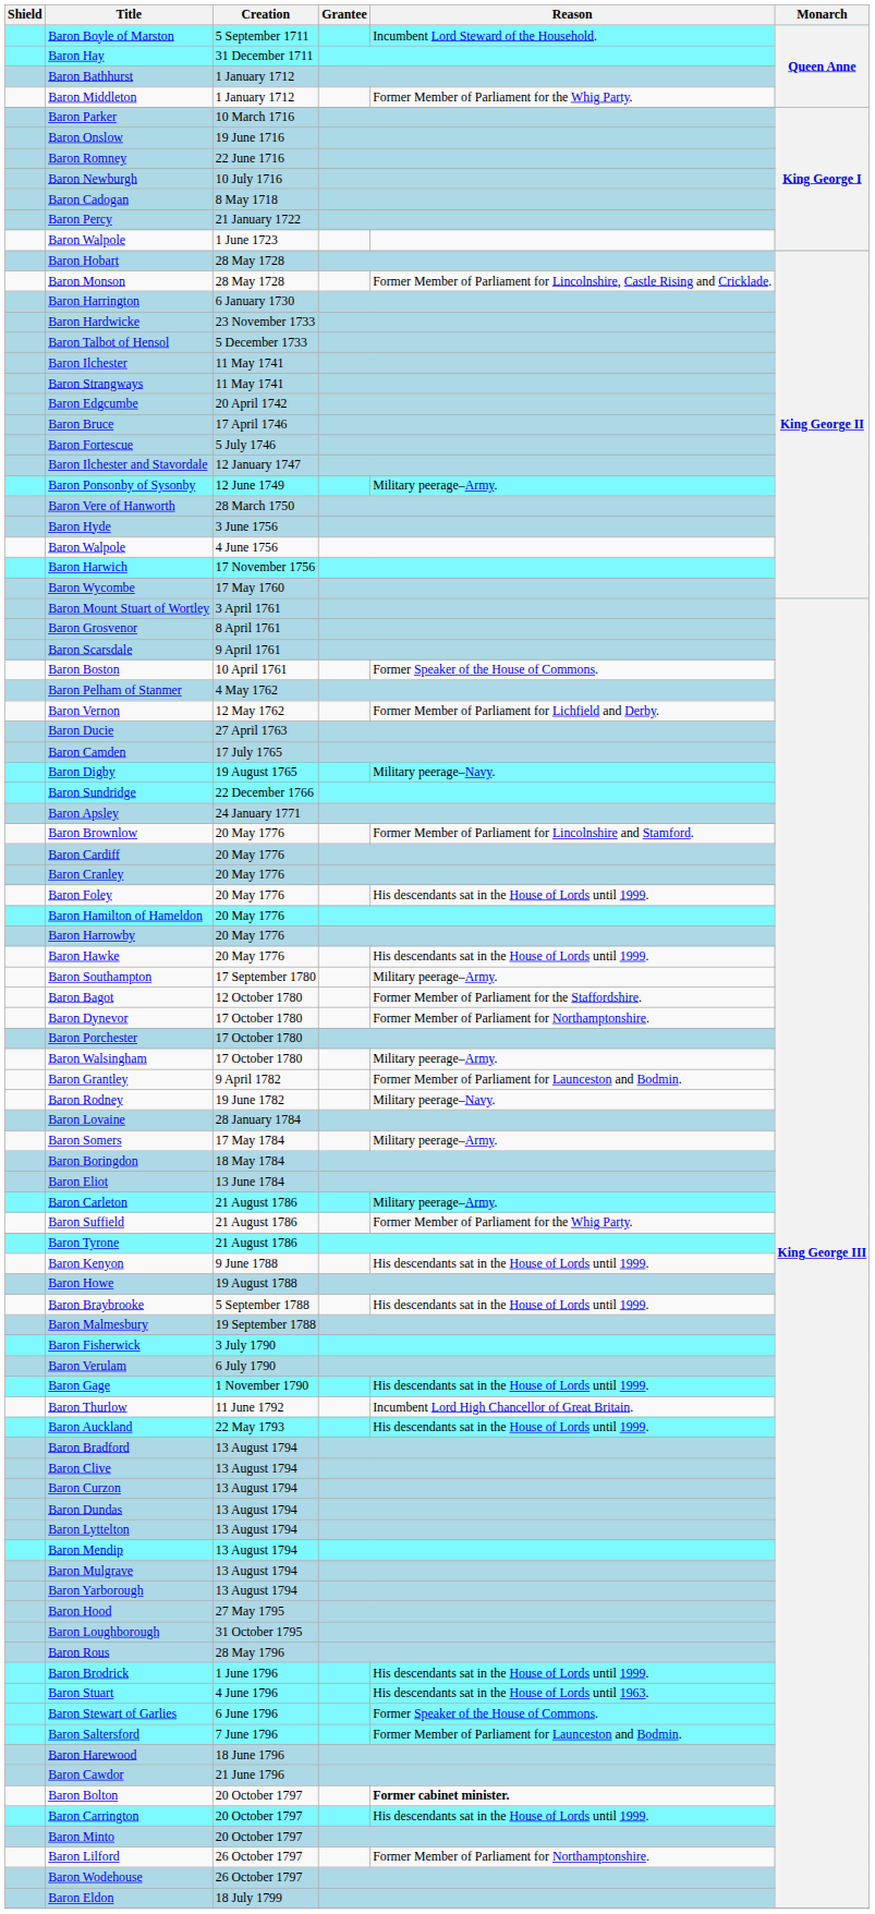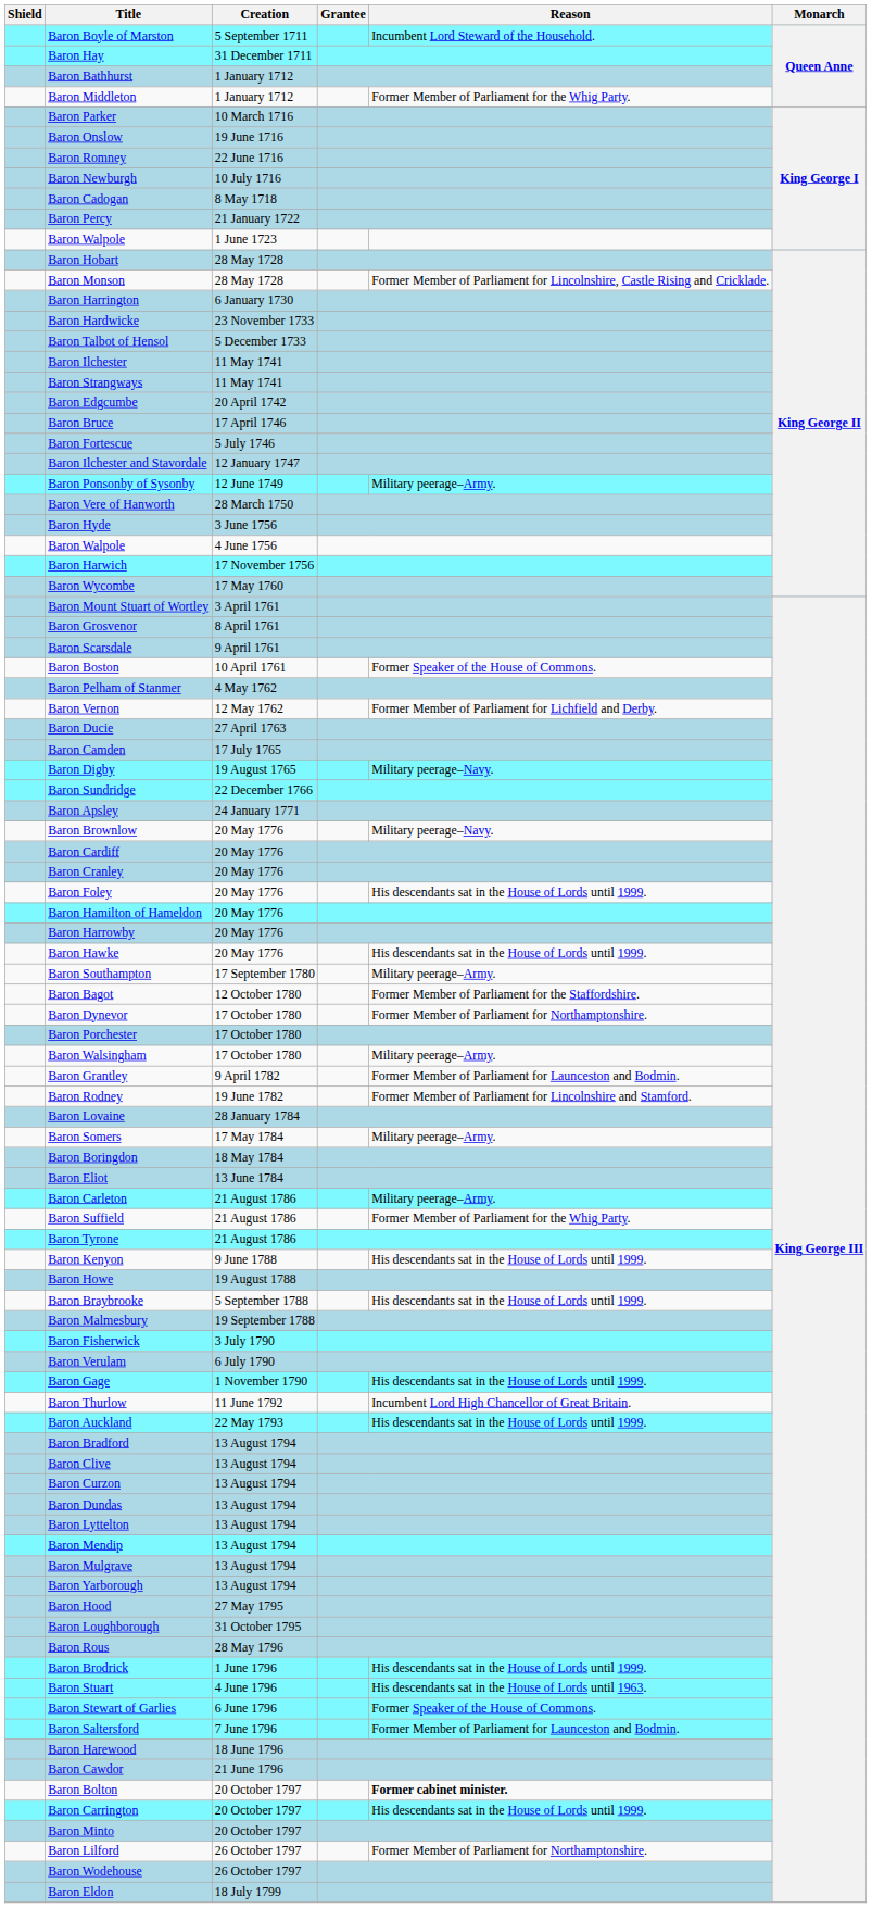 <table class="wikitable sortable">
 <tr>
 <th>Shield</th>
 <th>Title</th>
 <th>Creation</th>
 <th>Grantee</th>
 <th>Reason</th>
 <th>Monarch</th>
 </tr>
 <tr style="background:#7DF9FF">
 <td align=center></td>
 <td><a href='#'>Baron Boyle of Marston</a></td>
 <td>5 September 1711</td>
 <td></td>
 <td>Incumbent <a href='#'>Lord Steward of the Household</a>.</td>
 <th rowspan=4><a href='#'>Queen Anne</a></th>
 </tr>
 <tr style="background:#7DF9FF">
 <td align=center></td>
 <td><a href='#'>Baron Hay</a></td>
 <td>31 December 1711</td>
 <td colspan=2></td>
 </tr>
 <tr style="background:#ADD8E6">
 <td align=center></td>
 <td><a href='#'>Baron Bathhurst</a></td>
 <td>1 January 1712</td>
 <td colspan=2></td>
 </tr>
 <tr>
 <td align=center></td>
 <td><a href='#'>Baron Middleton</a></td>
 <td>1 January 1712</td>
 <td></td>
 <td>Former Member of Parliament for the <a href='#'>Whig Party</a>.</td>
 </tr>
 <tr style="background:#ADD8E6">
 <td align=center></td>
 <td><a href='#'>Baron Parker</a></td>
 <td>10 March 1716</td>
 <td colspan=2></td>
 <th rowspan=7><a href='#'>King George I</a></th>
 </tr>
 <tr style="background:#ADD8E6">
 <td align=center></td>
 <td><a href='#'>Baron Onslow</a></td>
 <td>19 June 1716</td>
 <td colspan=2></td>
 </tr>
 <tr style="background:#ADD8E6">
 <td align=center></td>
 <td><a href='#'>Baron Romney</a></td>
 <td>22 June 1716</td>
 <td colspan=2></td>
 </tr>
 <tr style="background:#ADD8E6">
 <td align=center></td>
 <td><a href='#'>Baron Newburgh</a></td>
 <td>10 July 1716</td>
 <td colspan=2></td>
 </tr>
 <tr style="background:#ADD8E6">
 <td align=center></td>
 <td><a href='#'>Baron Cadogan</a></td>
 <td>8 May 1718</td>
 <td colspan=2></td>
 </tr>
 <tr style="background:#ADD8E6">
 <td align=center></td>
 <td><a href='#'>Baron Percy</a></td>
 <td>21 January 1722</td>
 <td colspan=2></td>
 </tr>
 <tr>
 <td align=center></td>
 <td><a href='#'>Baron Walpole</a></td>
 <td>1 June 1723</td>
 <td></td>
 <td></td>
 </tr>
 <tr style="background:#ADD8E6">
 <td align=center></td>
 <td><a href='#'>Baron Hobart</a></td>
 <td>28 May 1728</td>
 <td colspan=2></td>
 <th rowspan=17><a href='#'>King George II</a></th>
 </tr>
 <tr>
 <td align=center></td>
 <td><a href='#'>Baron Monson</a></td>
 <td>28 May 1728</td>
 <td></td>
 <td>Former Member of Parliament for <a href='#'>Lincolnshire</a>, <a href='#'>Castle Rising</a> and <a href='#'>Cricklade</a>.</td>
 </tr>
 <tr style="background:#ADD8E6">
 <td align=center></td>
 <td><a href='#'>Baron Harrington</a></td>
 <td>6 January 1730</td>
 <td colspan=2></td>
 </tr>
 <tr style="background:#ADD8E6">
 <td align=center></td>
 <td><a href='#'>Baron Hardwicke</a></td>
 <td>23 November 1733</td>
 <td colspan=2></td>
 </tr>
 <tr style="background:#ADD8E6">
 <td align=center></td>
 <td><a href='#'>Baron Talbot of Hensol</a></td>
 <td>5 December 1733</td>
 <td colspan=2></td>
 </tr>
 <tr style="background:#ADD8E6">
 <td align=center></td>
 <td><a href='#'>Baron Ilchester</a></td>
 <td>11 May 1741</td>
 <td colspan=2></td>
 </tr>
 <tr style="background:#ADD8E6">
 <td align=center></td>
 <td><a href='#'>Baron Strangways</a></td>
 <td>11 May 1741</td>
 <td colspan=2></td>
 </tr>
 <tr style="background:#ADD8E6">
 <td align=center></td>
 <td><a href='#'>Baron Edgcumbe</a></td>
 <td>20 April 1742</td>
 <td colspan=2></td>
 </tr>
 <tr style="background:#ADD8E6">
 <td align=center></td>
 <td><a href='#'>Baron Bruce</a></td>
 <td>17 April 1746</td>
 <td colspan=2></td>
 </tr>
 <tr style="background:#ADD8E6">
 <td align=center></td>
 <td><a href='#'>Baron Fortescue</a></td>
 <td>5 July 1746</td>
 <td colspan=2></td>
 </tr>
 <tr style="background:#ADD8E6">
 <td align=center></td>
 <td><a href='#'>Baron Ilchester and Stavordale</a></td>
 <td>12 January 1747</td>
 <td colspan=2></td>
 </tr>
 <tr style="background:#7DF9FF">
 <td align=center></td>
 <td><a href='#'>Baron Ponsonby of Sysonby</a></td>
 <td>12 June 1749</td>
 <td></td>
 <td>Military peerage–<a href='#'>Army</a>.</td>
 </tr>
 <tr style="background:#ADD8E6">
 <td align=center></td>
 <td><a href='#'>Baron Vere of Hanworth</a></td>
 <td>28 March 1750</td>
 <td colspan=2></td>
 </tr>
 <tr style="background:#ADD8E6">
 <td align=center></td>
 <td><a href='#'>Baron Hyde</a></td>
 <td>3 June 1756</td>
 <td colspan=2></td>
 </tr>
 <tr>
 <td align=center></td>
 <td><a href='#'>Baron Walpole</a></td>
 <td>4 June 1756</td>
 <td colspan=2></td>
 </tr>
 <tr style="background:#7DF9FF">
 <td align=center></td>
 <td><a href='#'>Baron Harwich</a></td>
 <td>17 November 1756</td>
 <td colspan=2></td>
 </tr>
 <tr style="background:#ADD8E6">
 <td align=center></td>
 <td><a href='#'>Baron Wycombe</a></td>
 <td>17 May 1760</td>
 <td colspan=2></td>
 </tr>
 <tr style="background:#ADD8E6">
 <td align=center></td>
 <td><a href='#'>Baron Mount Stuart of Wortley</a></td>
 <td>3 April 1761</td>
 <td colspan=2></td>
 <th rowspan=64><a href='#'>King George III</a></th>
 </tr>
 <tr style="background:#ADD8E6">
 <td align=center></td>
 <td><a href='#'>Baron Grosvenor</a></td>
 <td>8 April 1761</td>
 <td colspan=2></td>
 </tr>
 <tr style="background:#ADD8E6">
 <td align=center></td>
 <td><a href='#'>Baron Scarsdale</a></td>
 <td>9 April 1761</td>
 <td colspan=2></td>
 </tr>
 <tr>
 <td align=center></td>
 <td><a href='#'>Baron Boston</a></td>
 <td>10 April 1761</td>
 <td></td>
 <td>Former <a href='#'>Speaker of the House of Commons</a>.</td>
 </tr>
 <tr style="background:#ADD8E6">
 <td align=center></td>
 <td><a href='#'>Baron Pelham of Stanmer</a></td>
 <td>4 May 1762</td>
 <td colspan=2></td>
 </tr>
 <tr>
 <td align=center></td>
 <td><a href='#'>Baron Vernon</a></td>
 <td>12 May 1762</td>
 <td></td>
 <td>Former Member of Parliament for <a href='#'>Lichfield</a> and <a href='#'>Derby</a>.</td>
 </tr>
 <tr style="background:#ADD8E6">
 <td align=center></td>
 <td><a href='#'>Baron Ducie</a></td>
 <td>27 April 1763</td>
 <td colspan=2></td>
 </tr>
 <tr style="background:#ADD8E6">
 <td align=center></td>
 <td><a href='#'>Baron Camden</a></td>
 <td>17 July 1765</td>
 <td colspan=2></td>
 </tr>
 <tr style="background:#7DF9FF">
 <td align=center></td>
 <td><a href='#'>Baron Digby</a></td>
 <td>19 August 1765</td>
 <td></td>
 <td>Military peerage–<a href='#'>Navy</a>.</td>
 </tr>
 <tr style="background:#7DF9FF">
 <td align=center></td>
 <td><a href='#'>Baron Sundridge</a></td>
 <td>22 December 1766</td>
 <td colspan=2></td>
 </tr>
 <tr style="background:#ADD8E6">
 <td align=center></td>
 <td><a href='#'>Baron Apsley</a></td>
 <td>24 January 1771</td>
 <td colspan=2></td>
 </tr>
 <tr>
 <td align=center></td>
 <td><a href='#'>Baron Brownlow</a></td>
 <td>20 May 1776</td>
 <td></td>
-<td>Former Member of Parliament for <a href='#'>Lincolnshire</a> and <a href='#'>Stamford</a>.</td>
+<td>Military peerage–<a href='#'>Navy</a>.</td>
 </tr>
 <tr style="background:#ADD8E6">
 <td align=center></td>
 <td><a href='#'>Baron Cardiff</a></td>
 <td>20 May 1776</td>
 <td colspan=2></td>
 </tr>
 <tr style="background:#ADD8E6">
 <td align=center></td>
 <td><a href='#'>Baron Cranley</a></td>
 <td>20 May 1776</td>
 <td colspan=2></td>
 </tr>
 <tr>
 <td align=center></td>
 <td><a href='#'>Baron Foley</a></td>
 <td>20 May 1776</td>
 <td></td>
 <td>His descendants sat in the <a href='#'>House of Lords</a> until <a href='#'>1999</a>.</td>
 </tr>
 <tr style="background:#7DF9FF">
 <td align=center></td>
 <td><a href='#'>Baron Hamilton of Hameldon</a></td>
 <td>20 May 1776</td>
 <td colspan=2></td>
 </tr>
 <tr style="background:#ADD8E6">
 <td align=center></td>
 <td><a href='#'>Baron Harrowby</a></td>
 <td>20 May 1776</td>
 <td colspan=2></td>
 </tr>
 <tr>
 <td align=center></td>
 <td><a href='#'>Baron Hawke</a></td>
 <td>20 May 1776</td>
 <td></td>
 <td>His descendants sat in the <a href='#'>House of Lords</a> until <a href='#'>1999</a>.</td>
 </tr>
 <tr>
 <td align=center></td>
 <td><a href='#'>Baron Southampton</a></td>
 <td>17 September 1780</td>
 <td></td>
 <td>Military peerage–<a href='#'>Army</a>.</td>
 </tr>
 <tr>
 <td align=center></td>
 <td><a href='#'>Baron Bagot</a></td>
 <td>12 October 1780</td>
 <td></td>
 <td>Former Member of Parliament for the <a href='#'>Staffordshire</a>.</td>
 </tr>
 <tr>
 <td align=center></td>
 <td><a href='#'>Baron Dynevor</a></td>
 <td>17 October 1780</td>
 <td></td>
 <td>Former Member of Parliament for <a href='#'>Northamptonshire</a>.</td>
 </tr>
 <tr style="background:#ADD8E6">
 <td align=center></td>
 <td><a href='#'>Baron Porchester</a></td>
 <td>17 October 1780</td>
 <td colspan=2></td>
 </tr>
 <tr>
 <td align=center></td>
 <td><a href='#'>Baron Walsingham</a></td>
 <td>17 October 1780</td>
 <td></td>
 <td>Military peerage–<a href='#'>Army</a>.</td>
 </tr>
 <tr>
 <td align=center></td>
 <td><a href='#'>Baron Grantley</a></td>
 <td>9 April 1782</td>
 <td></td>
 <td>Former Member of Parliament for <a href='#'>Launceston</a> and <a href='#'>Bodmin</a>.</td>
 </tr>
 <tr>
 <td align=center></td>
 <td><a href='#'>Baron Rodney</a></td>
 <td>19 June 1782</td>
 <td></td>
-<td>Military peerage–<a href='#'>Navy</a>.</td>
+<td>Former Member of Parliament for <a href='#'>Lincolnshire</a> and <a href='#'>Stamford</a>.</td>
 </tr>
 <tr style="background:#ADD8E6">
 <td align=center></td>
 <td><a href='#'>Baron Lovaine</a></td>
 <td>28 January 1784</td>
 <td colspan=2></td>
 </tr>
 <tr>
 <td align=center><br></td>
 <td><a href='#'>Baron Somers</a></td>
 <td>17 May 1784</td>
 <td></td>
 <td>Military peerage–<a href='#'>Army</a>.</td>
 </tr>
 <tr style="background:#ADD8E6">
 <td align=center></td>
 <td><a href='#'>Baron Boringdon</a></td>
 <td>18 May 1784</td>
 <td colspan=2></td>
 </tr>
 <tr style="background:#ADD8E6">
 <td align=center></td>
 <td><a href='#'>Baron Eliot</a></td>
 <td>13 June 1784</td>
 <td colspan=2></td>
 </tr>
 <tr style="background:#7DF9FF">
 <td align=center></td>
 <td><a href='#'>Baron Carleton</a></td>
 <td>21 August 1786</td>
 <td></td>
 <td>Military peerage–<a href='#'>Army</a>.</td>
 </tr>
 <tr>
 <td align=center></td>
 <td><a href='#'>Baron Suffield</a></td>
 <td>21 August 1786</td>
 <td></td>
 <td>Former Member of Parliament for the <a href='#'>Whig Party</a>.</td>
 </tr>
 <tr style="background:#7DF9FF">
 <td align=center></td>
 <td><a href='#'>Baron Tyrone</a></td>
 <td>21 August 1786</td>
 <td colspan=2></td>
 </tr>
 <tr>
 <td align=center></td>
 <td><a href='#'>Baron Kenyon</a></td>
 <td>9 June 1788</td>
 <td></td>
 <td>His descendants sat in the <a href='#'>House of Lords</a> until <a href='#'>1999</a>.</td>
 </tr>
 <tr style="background:#ADD8E6">
 <td align=center></td>
 <td><a href='#'>Baron Howe</a></td>
 <td>19 August 1788</td>
 <td colspan=2></td>
 </tr>
 <tr>
 <td align=center></td>
 <td><a href='#'>Baron Braybrooke</a></td>
 <td>5 September 1788</td>
 <td></td>
 <td>His descendants sat in the <a href='#'>House of Lords</a> until <a href='#'>1999</a>.</td>
 </tr>
 <tr style="background:#ADD8E6">
 <td align=center></td>
 <td><a href='#'>Baron Malmesbury</a></td>
 <td>19 September 1788</td>
 <td colspan=2></td>
 </tr>
 <tr style="background:#7DF9FF">
 <td align=center></td>
 <td><a href='#'>Baron Fisherwick</a></td>
 <td>3 July 1790</td>
 <td colspan=2></td>
 </tr>
 <tr style="background:#ADD8E6">
 <td align=center></td>
 <td><a href='#'>Baron Verulam</a></td>
 <td>6 July 1790</td>
 <td colspan=2></td>
 </tr>
 <tr style="background:#7DF9FF">
 <td align=center></td>
 <td><a href='#'>Baron Gage</a></td>
 <td>1 November 1790</td>
 <td></td>
 <td>His descendants sat in the <a href='#'>House of Lords</a> until <a href='#'>1999</a>.</td>
 </tr>
 <tr>
 <td align=center></td>
 <td><a href='#'>Baron Thurlow</a></td>
 <td>11 June 1792</td>
 <td></td>
 <td>Incumbent <a href='#'>Lord High Chancellor of Great Britain</a>.</td>
 </tr>
 <tr style="background:#7DF9FF">
 <td align=center></td>
 <td><a href='#'>Baron Auckland</a></td>
 <td>22 May 1793</td>
 <td></td>
 <td>His descendants sat in the <a href='#'>House of Lords</a> until <a href='#'>1999</a>.</td>
 </tr>
 <tr style="background:#ADD8E6">
 <td align=center></td>
 <td><a href='#'>Baron Bradford</a></td>
 <td>13 August 1794</td>
 <td colspan=2></td>
 </tr>
 <tr style="background:#ADD8E6">
 <td align=center></td>
 <td><a href='#'>Baron Clive</a></td>
 <td>13 August 1794</td>
 <td colspan=2></td>
 </tr>
 <tr style="background:#ADD8E6">
 <td align=center></td>
 <td><a href='#'>Baron Curzon</a></td>
 <td>13 August 1794</td>
 <td colspan=2></td>
 </tr>
 <tr style="background:#ADD8E6">
 <td align=center></td>
 <td><a href='#'>Baron Dundas</a></td>
 <td>13 August 1794</td>
 <td colspan=2></td>
 </tr>
 <tr style="background:#ADD8E6">
 <td align=center></td>
 <td><a href='#'>Baron Lyttelton</a></td>
 <td>13 August 1794</td>
 <td colspan=2></td>
 </tr>
 <tr style="background:#7DF9FF">
 <td align=center></td>
 <td><a href='#'>Baron Mendip</a></td>
 <td>13 August 1794</td>
 <td colspan=2></td>
 </tr>
 <tr style="background:#ADD8E6">
 <td align=center></td>
 <td><a href='#'>Baron Mulgrave</a></td>
 <td>13 August 1794</td>
 <td colspan=2></td>
 </tr>
 <tr style="background:#ADD8E6">
 <td align=center></td>
 <td><a href='#'>Baron Yarborough</a></td>
 <td>13 August 1794</td>
 <td colspan=2></td>
 </tr>
 <tr style="background:#ADD8E6">
 <td align=center></td>
 <td><a href='#'>Baron Hood</a></td>
 <td>27 May 1795</td>
 <td colspan=2></td>
 </tr>
 <tr style="background:#ADD8E6">
 <td align=center></td>
 <td><a href='#'>Baron Loughborough</a></td>
 <td>31 October 1795</td>
 <td colspan=2></td>
 </tr>
 <tr style="background:#ADD8E6">
 <td align=center></td>
 <td><a href='#'>Baron Rous</a></td>
 <td>28 May 1796</td>
 <td colspan=2></td>
 </tr>
 <tr style="background:#7DF9FF">
 <td align=center></td>
 <td><a href='#'>Baron Brodrick</a></td>
 <td>1 June 1796</td>
 <td></td>
 <td>His descendants sat in the <a href='#'>House of Lords</a> until <a href='#'>1999</a>.</td>
 </tr>
 <tr style="background:#7DF9FF">
 <td align=center></td>
 <td><a href='#'>Baron Stuart</a></td>
 <td>4 June 1796</td>
 <td></td>
 <td>His descendants sat in the <a href='#'>House of Lords</a> until <a href='#'>1963</a>.</td>
 </tr>
 <tr style="background:#7DF9FF">
 <td align=center></td>
 <td><a href='#'>Baron Stewart of Garlies</a></td>
 <td>6 June 1796</td>
 <td></td>
 <td>Former <a href='#'>Speaker of the House of Commons</a>.</td>
 </tr>
 <tr style="background:#7DF9FF">
 <td align=center></td>
 <td><a href='#'>Baron Saltersford</a></td>
 <td>7 June 1796</td>
 <td></td>
 <td>Former Member of Parliament for <a href='#'>Launceston</a> and <a href='#'>Bodmin</a>.</td>
 </tr>
 <tr style="background:#ADD8E6">
 <td align=center></td>
 <td><a href='#'>Baron Harewood</a></td>
 <td>18 June 1796</td>
 <td colspan=2></td>
 </tr>
 <tr style="background:#ADD8E6">
 <td align=center></td>
 <td><a href='#'>Baron Cawdor</a></td>
 <td>21 June 1796</td>
 <td colspan=2></td>
 </tr>
 <tr>
 <td align=center></td>
 <td><a href='#'>Baron Bolton</a></td>
 <td>20 October 1797</td>
 <td></td>
 <td><strong>Former cabinet minister.</strong></td>
 </tr>
 <tr style="background:#7DF9FF">
 <td align=center></td>
 <td><a href='#'>Baron Carrington</a></td>
 <td>20 October 1797</td>
 <td></td>
 <td>His descendants sat in the <a href='#'>House of Lords</a> until <a href='#'>1999</a>.</td>
 </tr>
 <tr style="background:#ADD8E6">
 <td align=center></td>
 <td><a href='#'>Baron Minto</a></td>
 <td>20 October 1797</td>
 <td colspan=2></td>
 </tr>
 <tr>
 <td align=center></td>
 <td><a href='#'>Baron Lilford</a></td>
 <td>26 October 1797</td>
 <td></td>
 <td>Former Member of Parliament for <a href='#'>Northamptonshire</a>.</td>
 </tr>
 <tr style="background:#ADD8E6">
 <td align=center></td>
 <td><a href='#'>Baron Wodehouse</a></td>
 <td>26 October 1797</td>
 <td colspan=2></td>
 </tr>
 <tr style="background:#ADD8E6">
 <td align=center></td>
 <td><a href='#'>Baron Eldon</a></td>
 <td>18 July 1799</td>
 <td colspan=2></td>
 </tr>
 <tr>
 </tr>
 </table>
